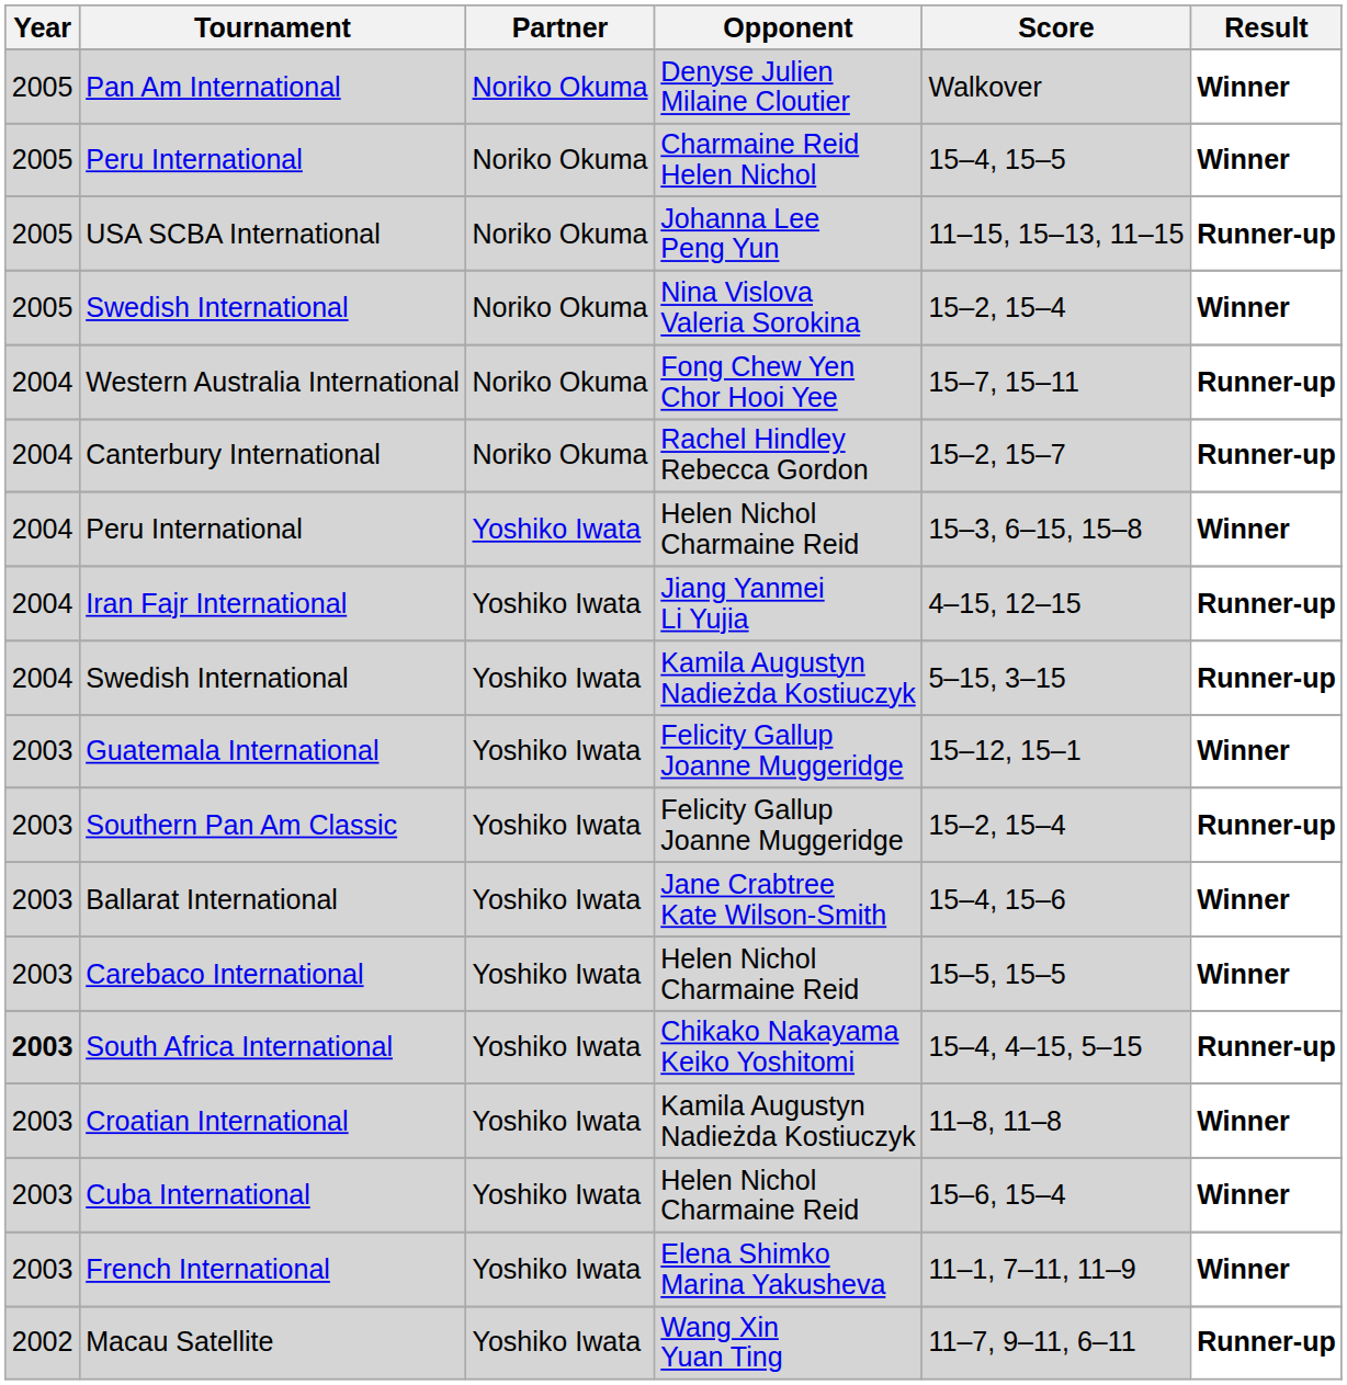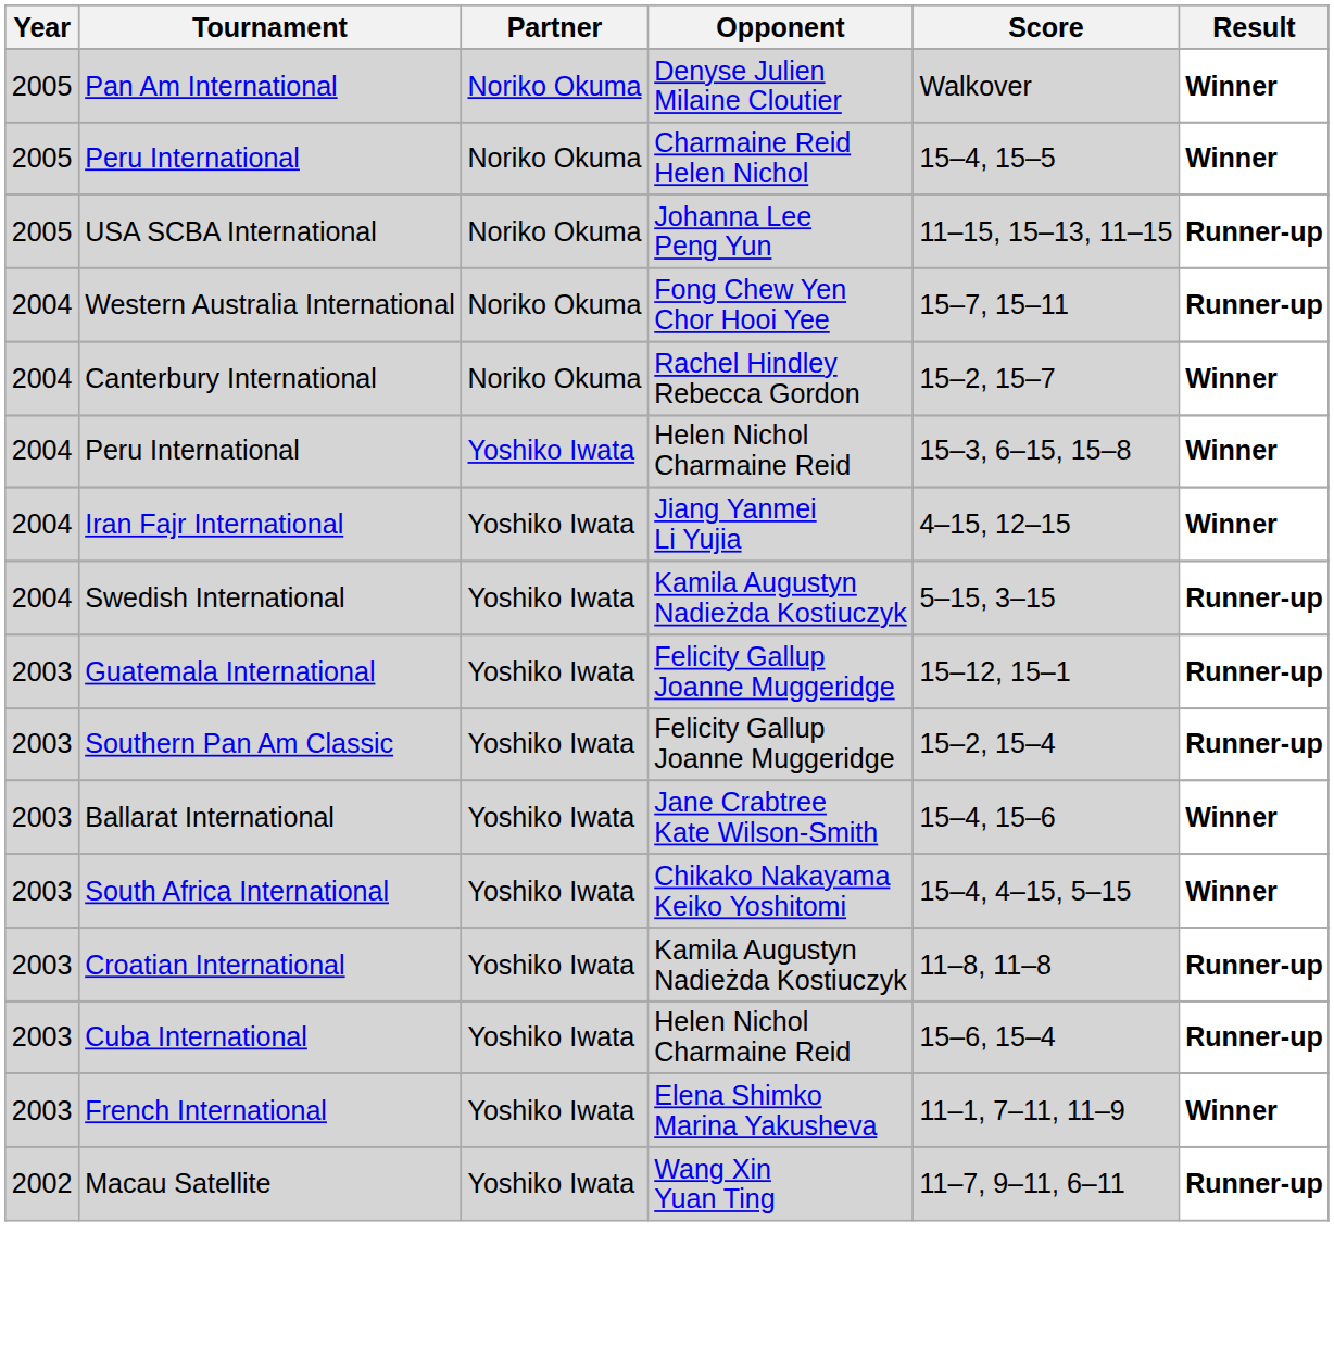 <table class="sortable wikitable" style="font-size: 90%;">
 <tr>
 <th>Year</th>
 <th>Tournament</th>
 <th>Partner</th>
 <th>Opponent</th>
 <th>Score</th>
 <th>Result</th>
 </tr>
 <tr>
 </tr>
 <tr style="background:#D5D5D5">
 <td align="center">2005</td>
 <td align="left"><a href='#'>Pan Am International</a></td>
 <td align="left"> <a href='#'>Noriko Okuma</a></td>
 <td align="left"> <a href='#'>Denyse Julien</a> <br>  <a href='#'>Milaine Cloutier</a></td>
 <td align="left">Walkover</td>
 <td style="text-align:left; background:white"> <strong>Winner</strong></td>
 </tr>
 <tr>
 </tr>
 <tr style="background:#D5D5D5">
 <td align="center">2005</td>
 <td align="left"><a href='#'>Peru International</a></td>
 <td align="left"> Noriko Okuma</td>
 <td align="left"> <a href='#'>Charmaine Reid</a> <br>  <a href='#'>Helen Nichol</a></td>
 <td align="left">15–4, 15–5</td>
 <td style="text-align:left; background:white"> <strong>Winner</strong></td>
 </tr>
 <tr>
 </tr>
 <tr style="background:#D5D5D5">
 <td align="center">2005</td>
 <td align="left">USA SCBA International</td>
 <td align="left"> Noriko Okuma</td>
 <td align="left"> <a href='#'>Johanna Lee</a> <br>  <a href='#'>Peng Yun</a></td>
 <td align="left">11–15, 15–13, 11–15</td>
 <td style="text-align:left; background:white"> <strong>Runner-up</strong></td>
 </tr>
 <tr>
 </tr>
-<tr style="background:#D5D5D5">
-<td align="center">2005</td>
-<td align="left"><a href='#'>Swedish International</a></td>
-<td align="left"> Noriko Okuma</td>
-<td align="left"> <a href='#'>Nina Vislova</a> <br>  <a href='#'>Valeria Sorokina</a></td>
-<td align="left">15–2, 15–4</td>
-<td style="text-align:left; background:white"> <strong>Winner</strong></td>
-</tr>
 <tr>
 </tr>
 <tr style="background:#D5D5D5">
 <td align="center">2004</td>
 <td align="left">Western Australia International</td>
 <td align="left"> Noriko Okuma</td>
 <td align="left"> <a href='#'>Fong Chew Yen</a><br> <a href='#'>Chor Hooi Yee</a></td>
 <td align="left">15–7, 15–11</td>
 <td style="text-align:left; background:white"> <strong>Runner-up</strong></td>
 </tr>
 <tr>
 </tr>
 <tr style="background:#D5D5D5">
 <td align="center">2004</td>
 <td align="left">Canterbury International</td>
 <td align="left"> Noriko Okuma</td>
 <td align="left"> <a href='#'>Rachel Hindley</a><br> Rebecca Gordon</td>
 <td align="left">15–2, 15–7</td>
-<td style="text-align:left; background:white"> <strong>Runner-up</strong></td>
+<td style="text-align:left; background:white"> <strong>Winner</strong></td>
 </tr>
 <tr>
 </tr>
 <tr style="background:#D5D5D5">
 <td align="center">2004</td>
 <td align="left">Peru International</td>
 <td align="left"> <a href='#'>Yoshiko Iwata</a></td>
 <td align="left"> Helen Nichol <br>  Charmaine Reid</td>
 <td align="left">15–3, 6–15, 15–8</td>
 <td style="text-align:left; background:white"> <strong>Winner</strong></td>
 </tr>
 <tr>
 </tr>
 <tr style="background:#D5D5D5">
 <td align="center">2004</td>
 <td align="left"><a href='#'>Iran Fajr International</a></td>
 <td align="left"> Yoshiko Iwata</td>
 <td align="left"> <a href='#'>Jiang Yanmei</a> <br>  <a href='#'>Li Yujia</a></td>
 <td align="left">4–15, 12–15</td>
-<td style="text-align:left; background:white"> <strong>Runner-up</strong></td>
+<td style="text-align:left; background:white"> <strong>Winner</strong></td>
 </tr>
 <tr>
 </tr>
 <tr style="background:#D5D5D5">
 <td align="center">2004</td>
 <td align="left">Swedish International</td>
 <td align="left"> Yoshiko Iwata</td>
 <td align="left"> <a href='#'>Kamila Augustyn</a> <br>  <a href='#'>Nadieżda Kostiuczyk</a></td>
 <td align="left">5–15, 3–15</td>
 <td style="text-align:left; background:white"> <strong>Runner-up</strong></td>
 </tr>
 <tr>
 </tr>
 <tr style="background:#D5D5D5">
 <td align="center">2003</td>
 <td align="left"><a href='#'>Guatemala International</a></td>
 <td align="left"> Yoshiko Iwata</td>
 <td align="left"> <a href='#'>Felicity Gallup</a> <br>  <a href='#'>Joanne Muggeridge</a></td>
 <td align="left">15–12, 15–1</td>
-<td style="text-align:left; background:white"> <strong>Winner</strong></td>
+<td style="text-align:left; background:white"> <strong>Runner-up</strong></td>
 </tr>
 <tr>
 </tr>
 <tr style="background:#D5D5D5">
 <td align="center">2003</td>
 <td align="left"><a href='#'>Southern Pan Am Classic</a></td>
 <td align="left"> Yoshiko Iwata</td>
 <td align="left"> Felicity Gallup <br>  Joanne Muggeridge</td>
 <td align="left">15–2, 15–4</td>
 <td style="text-align:left; background:white"> <strong>Runner-up</strong></td>
 </tr>
 <tr>
 </tr>
 <tr style="background:#D5D5D5">
 <td align="center">2003</td>
 <td align="left">Ballarat International</td>
 <td align="left"> Yoshiko Iwata</td>
 <td align="left"> <a href='#'>Jane Crabtree</a> <br>  <a href='#'>Kate Wilson-Smith</a></td>
 <td align="left">15–4, 15–6</td>
 <td style="text-align:left; background:white"> <strong>Winner</strong></td>
 </tr>
 <tr>
 </tr>
-<tr style="background:#D5D5D5">
-<td align="center">2003</td>
-<td align="left"><a href='#'>Carebaco International</a></td>
-<td align="left"> Yoshiko Iwata</td>
-<td align="left"> Helen Nichol <br>  Charmaine Reid</td>
-<td align="left">15–5, 15–5</td>
-<td style="text-align:left; background:white"> <strong>Winner</strong></td>
-</tr>
 <tr>
 </tr>
 <tr style="background:#D5D5D5">
-<td align="center"><strong>2003</strong></td>
+<td align="center">2003</td>
 <td align="left"><a href='#'>South Africa International</a></td>
 <td align="left"> Yoshiko Iwata</td>
 <td align="left"> <a href='#'>Chikako Nakayama</a> <br>  <a href='#'>Keiko Yoshitomi</a></td>
 <td align="left">15–4, 4–15, 5–15</td>
-<td style="text-align:left; background:white"> <strong>Runner-up</strong></td>
+<td style="text-align:left; background:white"> <strong>Winner</strong></td>
 </tr>
 <tr>
 </tr>
 <tr style="background:#D5D5D5">
 <td align="center">2003</td>
 <td align="left"><a href='#'>Croatian International</a></td>
 <td align="left"> Yoshiko Iwata</td>
 <td align="left"> Kamila Augustyn <br>  Nadieżda Kostiuczyk</td>
 <td align="left">11–8, 11–8</td>
-<td style="text-align:left; background:white"> <strong>Winner</strong></td>
+<td style="text-align:left; background:white"> <strong>Runner-up</strong></td>
 </tr>
 <tr>
 </tr>
 <tr style="background:#D5D5D5">
 <td align="center">2003</td>
 <td align="left"><a href='#'>Cuba International</a></td>
 <td align="left"> Yoshiko Iwata</td>
 <td align="left"> Helen Nichol <br>  Charmaine Reid</td>
 <td align="left">15–6, 15–4</td>
-<td style="text-align:left; background:white"> <strong>Winner</strong></td>
+<td style="text-align:left; background:white"> <strong>Runner-up</strong></td>
 </tr>
 <tr>
 </tr>
 <tr style="background:#D5D5D5">
 <td align="center">2003</td>
 <td align="left"><a href='#'>French International</a></td>
 <td align="left"> Yoshiko Iwata</td>
 <td align="left"> <a href='#'>Elena Shimko</a> <br>  <a href='#'>Marina Yakusheva</a></td>
 <td align="left">11–1, 7–11, 11–9</td>
 <td style="text-align:left; background:white"> <strong>Winner</strong></td>
 </tr>
 <tr>
 </tr>
 <tr style="background:#D5D5D5">
 <td align="center">2002</td>
 <td align="left">Macau Satellite</td>
 <td align="left"> Yoshiko Iwata</td>
 <td align="left"> <a href='#'>Wang Xin</a> <br>  <a href='#'>Yuan Ting</a></td>
 <td align="left">11–7, 9–11, 6–11</td>
 <td style="text-align:left; background:white"> <strong>Runner-up</strong></td>
 </tr>
 </table>
